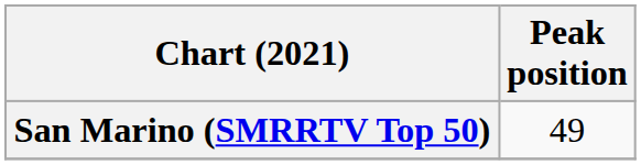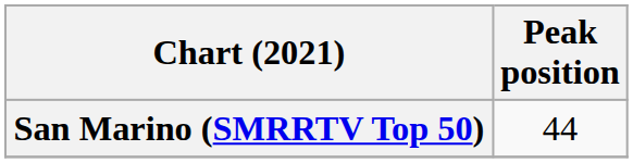 <table class="wikitable plainrowheaders" style="text-align:center">
 <tr>
 <th scope="col">Chart (2021)</th>
 <th scope="col">Peak<br>position</th>
 </tr>
 <tr>
 <th scope="row">San Marino (<a href='#'>SMRRTV Top 50</a>)</th>
-<td>49</td>
+<td>44</td>
 </tr>
 <tr>
 </tr>
 </table>
